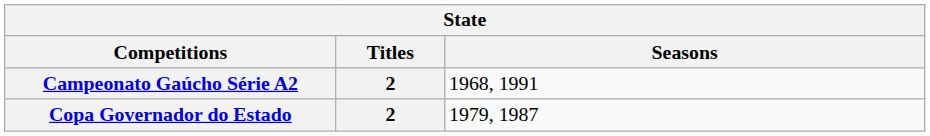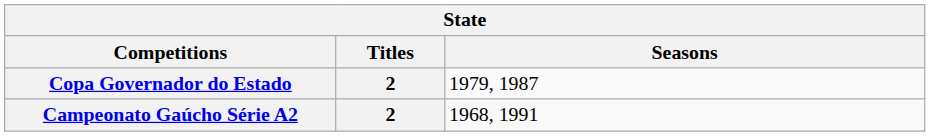 <table class="wikitable">
 <tr>
 <th colspan="3">State</th>
 </tr>
 <tr>
 <th style="width:260px">Competitions</th>
 <th style="width:80px">Titles</th>
 <th style="width:380px">Seasons</th>
 </tr>
 <tr>
+<th style="text-align:center"><a href='#'>Copa Governador do Estado</a></th>
+<th style="text-align:center"><strong>2</strong></th>
+<td align="left">1979, 1987</td>
+</tr>
+<tr>
 <th style="text-align:center"><a href='#'>Campeonato Gaúcho Série A2</a></th>
 <th style="text-align:center"><strong>2</strong></th>
 <td align="left">1968, 1991</td>
 </tr>
-<tr>
-<th style="text-align:center"><a href='#'>Copa Governador do Estado</a></th>
-<th style="text-align:center"><strong>2</strong></th>
-<td align="left">1979, 1987</td>
-</tr>
 </table>
